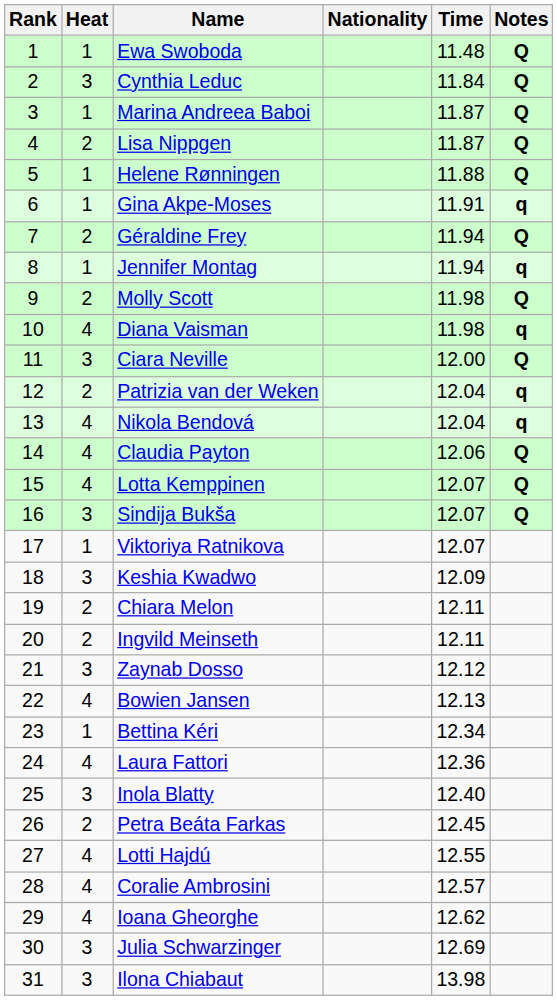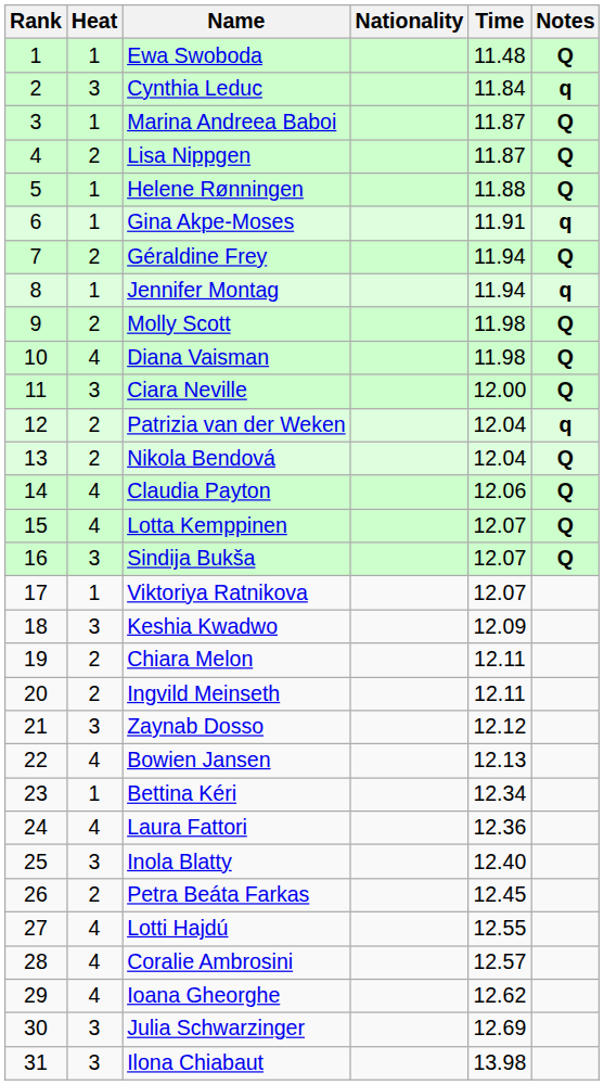 <table class="wikitable sortable" style="text-align:center">
 <tr>
 <th>Rank</th>
 <th>Heat</th>
 <th>Name</th>
 <th>Nationality</th>
 <th>Time</th>
 <th>Notes</th>
 </tr>
 <tr bgcolor=ccffcc>
 <td>1</td>
 <td>1</td>
 <td align=left><a href='#'>Ewa Swoboda</a></td>
 <td align=left></td>
 <td>11.48</td>
 <td><strong>Q</strong></td>
 </tr>
 <tr bgcolor=ccffcc>
 <td>2</td>
 <td>3</td>
 <td align=left><a href='#'>Cynthia Leduc</a></td>
 <td align=left></td>
 <td>11.84</td>
-<td><strong>Q</strong></td>
+<td><strong>q</strong></td>
 </tr>
 <tr bgcolor=ccffcc>
 <td>3</td>
 <td>1</td>
 <td align=left><a href='#'>Marina Andreea Baboi</a></td>
 <td align=left></td>
 <td>11.87</td>
 <td><strong>Q</strong></td>
 </tr>
 <tr bgcolor=ccffcc>
 <td>4</td>
 <td>2</td>
 <td align=left><a href='#'>Lisa Nippgen</a></td>
 <td align=left></td>
 <td>11.87</td>
 <td><strong>Q</strong></td>
 </tr>
 <tr bgcolor=ccffcc>
 <td>5</td>
 <td>1</td>
 <td align=left><a href='#'>Helene Rønningen</a></td>
 <td align=left></td>
 <td>11.88</td>
 <td><strong>Q</strong></td>
 </tr>
 <tr bgcolor=ddffdd>
 <td>6</td>
 <td>1</td>
 <td align=left><a href='#'>Gina Akpe-Moses</a></td>
 <td align=left></td>
 <td>11.91</td>
 <td><strong>q</strong></td>
 </tr>
 <tr bgcolor=ccffcc>
 <td>7</td>
 <td>2</td>
 <td align=left><a href='#'>Géraldine Frey</a></td>
 <td align=left></td>
 <td>11.94</td>
 <td><strong>Q</strong></td>
 </tr>
 <tr bgcolor=ddffdd>
 <td>8</td>
 <td>1</td>
 <td align=left><a href='#'>Jennifer Montag</a></td>
 <td align=left></td>
 <td>11.94</td>
 <td><strong>q</strong></td>
 </tr>
 <tr bgcolor=ccffcc>
 <td>9</td>
 <td>2</td>
 <td align=left><a href='#'>Molly Scott</a></td>
 <td align=left></td>
 <td>11.98</td>
 <td><strong>Q</strong></td>
 </tr>
 <tr bgcolor=ccffcc>
 <td>10</td>
 <td>4</td>
 <td align=left><a href='#'>Diana Vaisman</a></td>
 <td align=left></td>
 <td>11.98</td>
-<td><strong>q</strong></td>
+<td><strong>Q</strong></td>
 </tr>
 <tr bgcolor=ccffcc>
 <td>11</td>
 <td>3</td>
 <td align=left><a href='#'>Ciara Neville</a></td>
 <td align=left></td>
 <td>12.00</td>
 <td><strong>Q</strong></td>
 </tr>
 <tr bgcolor=ddffdd>
 <td>12</td>
 <td>2</td>
 <td align=left><a href='#'>Patrizia van der Weken</a></td>
 <td align=left></td>
 <td>12.04</td>
 <td><strong>q</strong></td>
 </tr>
 <tr bgcolor=ddffdd>
 <td>13</td>
-<td>4</td>
+<td>2</td>
 <td align=left><a href='#'>Nikola Bendová</a></td>
 <td align=left></td>
 <td>12.04</td>
-<td><strong>q</strong></td>
+<td><strong>Q</strong></td>
 </tr>
 <tr bgcolor=ccffcc>
 <td>14</td>
 <td>4</td>
 <td align=left><a href='#'>Claudia Payton</a></td>
 <td align=left></td>
 <td>12.06</td>
 <td><strong>Q</strong></td>
 </tr>
 <tr bgcolor=ccffcc>
 <td>15</td>
 <td>4</td>
 <td align=left><a href='#'>Lotta Kemppinen</a></td>
 <td align=left></td>
 <td>12.07</td>
 <td><strong>Q</strong></td>
 </tr>
 <tr bgcolor=ccffcc>
 <td>16</td>
 <td>3</td>
 <td align=left><a href='#'>Sindija Bukša</a></td>
 <td align=left></td>
 <td>12.07</td>
 <td><strong>Q</strong></td>
 </tr>
 <tr>
 <td>17</td>
 <td>1</td>
 <td align=left><a href='#'>Viktoriya Ratnikova</a></td>
 <td align=left></td>
 <td>12.07</td>
 <td></td>
 </tr>
 <tr>
 <td>18</td>
 <td>3</td>
 <td align=left><a href='#'>Keshia Kwadwo</a></td>
 <td align=left></td>
 <td>12.09</td>
 <td></td>
 </tr>
 <tr>
 <td>19</td>
 <td>2</td>
 <td align=left><a href='#'>Chiara Melon</a></td>
 <td align=left></td>
 <td>12.11</td>
 <td></td>
 </tr>
 <tr>
 <td>20</td>
 <td>2</td>
 <td align=left><a href='#'>Ingvild Meinseth</a></td>
 <td align=left></td>
 <td>12.11</td>
 <td></td>
 </tr>
 <tr>
 <td>21</td>
 <td>3</td>
 <td align=left><a href='#'>Zaynab Dosso</a></td>
 <td align=left></td>
 <td>12.12</td>
 <td></td>
 </tr>
 <tr>
 <td>22</td>
 <td>4</td>
 <td align=left><a href='#'>Bowien Jansen</a></td>
 <td align=left></td>
 <td>12.13</td>
 <td></td>
 </tr>
 <tr>
 <td>23</td>
 <td>1</td>
 <td align=left><a href='#'>Bettina Kéri</a></td>
 <td align=left></td>
 <td>12.34</td>
 <td></td>
 </tr>
 <tr>
 <td>24</td>
 <td>4</td>
 <td align=left><a href='#'>Laura Fattori</a></td>
 <td align=left></td>
 <td>12.36</td>
 <td></td>
 </tr>
 <tr>
 <td>25</td>
 <td>3</td>
 <td align=left><a href='#'>Inola Blatty</a></td>
 <td align=left></td>
 <td>12.40</td>
 <td></td>
 </tr>
 <tr>
 <td>26</td>
 <td>2</td>
 <td align=left><a href='#'>Petra Beáta Farkas</a></td>
 <td align=left></td>
 <td>12.45</td>
 <td></td>
 </tr>
 <tr>
 <td>27</td>
 <td>4</td>
 <td align=left><a href='#'>Lotti Hajdú</a></td>
 <td align=left></td>
 <td>12.55</td>
 <td></td>
 </tr>
 <tr>
 <td>28</td>
 <td>4</td>
 <td align=left><a href='#'>Coralie Ambrosini</a></td>
 <td align=left></td>
 <td>12.57</td>
 <td></td>
 </tr>
 <tr>
 <td>29</td>
 <td>4</td>
 <td align=left><a href='#'>Ioana Gheorghe</a></td>
 <td align=left></td>
 <td>12.62</td>
 <td></td>
 </tr>
 <tr>
 <td>30</td>
 <td>3</td>
 <td align=left><a href='#'>Julia Schwarzinger</a></td>
 <td align=left></td>
 <td>12.69</td>
 <td></td>
 </tr>
 <tr>
 <td>31</td>
 <td>3</td>
 <td align=left><a href='#'>Ilona Chiabaut</a></td>
 <td align=left></td>
 <td>13.98</td>
 <td></td>
 </tr>
 </table>
